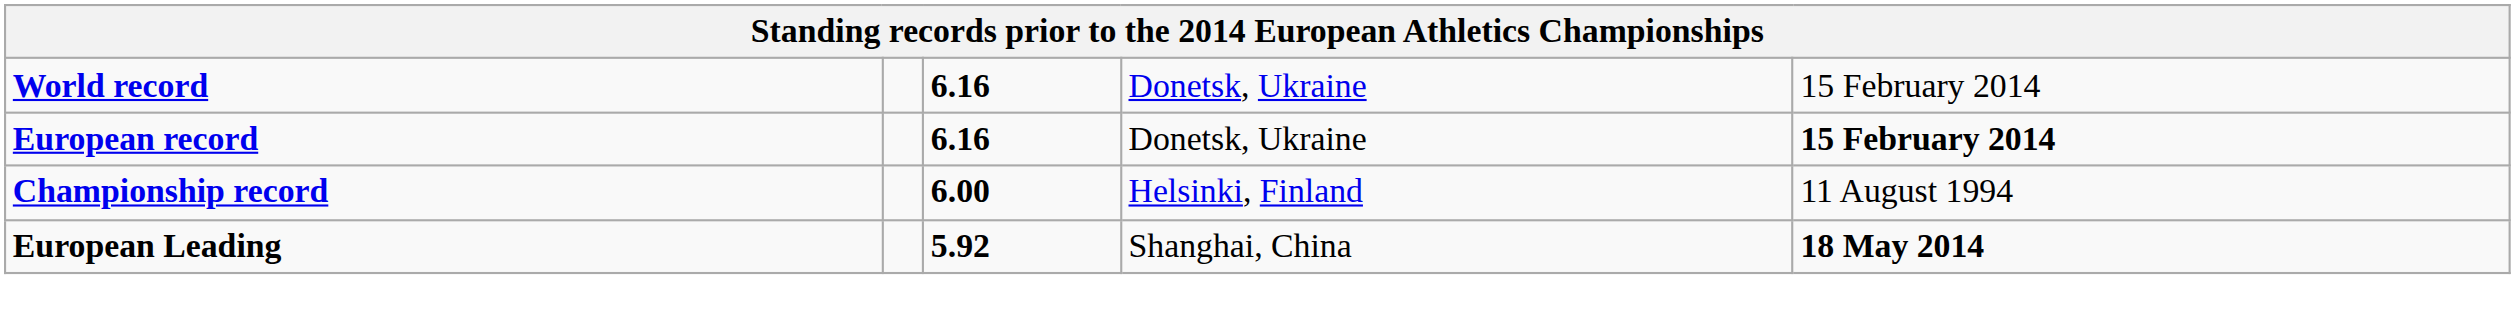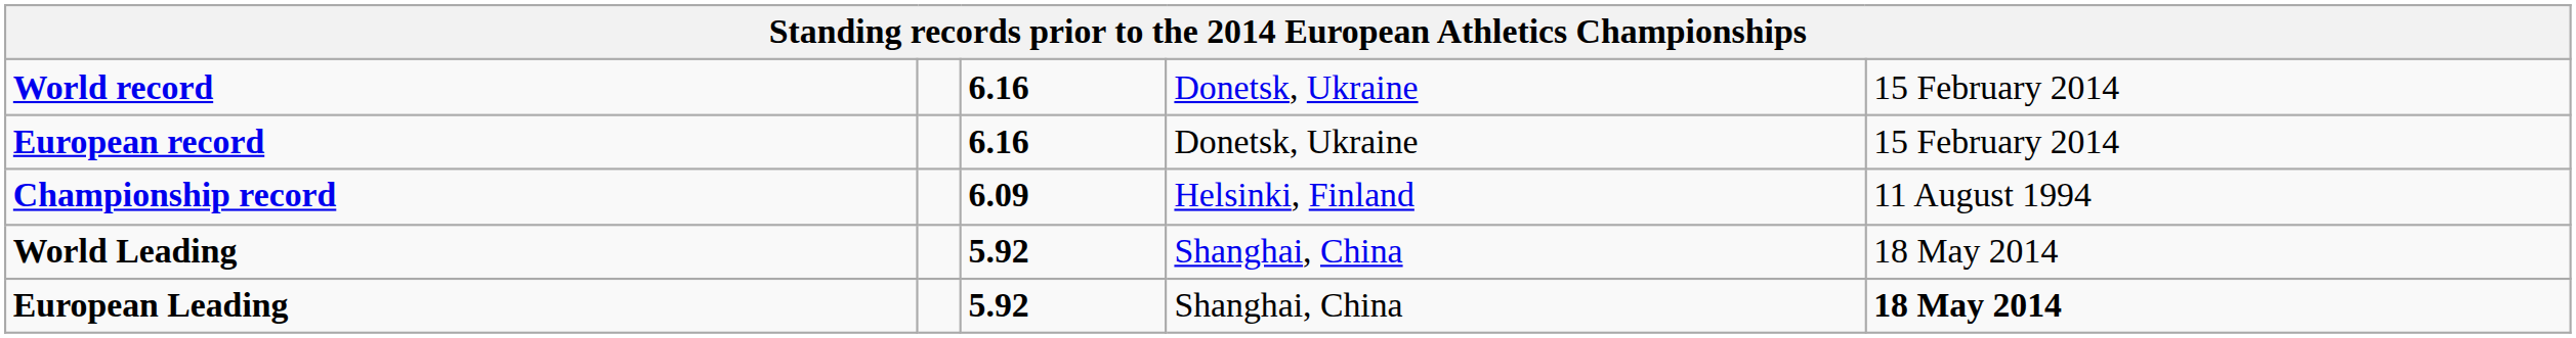 <table class="wikitable" width=75%>
 <tr>
 <th colspan="5">Standing records prior to the 2014 European Athletics Championships</th>
 </tr>
 <tr>
 <td><strong><a href='#'>World record</a></strong></td>
 <td></td>
 <td><strong>6.16</strong></td>
 <td><a href='#'>Donetsk</a>, <a href='#'>Ukraine</a></td>
 <td>15 February 2014</td>
 </tr>
 <tr>
 <td><strong><a href='#'>European record</a></strong></td>
 <td></td>
 <td><strong>6.16</strong></td>
 <td>Donetsk,  Ukraine</td>
-<td><strong>15 February 2014</strong></td>
+<td>15 February 2014</td>
 </tr>
 <tr>
 <td><strong><a href='#'>Championship record</a></strong></td>
 <td></td>
-<td><strong>6.00</strong></td>
+<td><strong>6.09</strong></td>
 <td><a href='#'>Helsinki</a>, <a href='#'>Finland</a></td>
 <td>11 August 1994</td>
+</tr>
+<tr>
+<td><strong>World Leading</strong></td>
+<td></td>
+<td><strong>5.92</strong></td>
+<td><a href='#'>Shanghai</a>, <a href='#'>China</a></td>
+<td>18 May 2014</td>
 </tr>
 <tr>
 <td><strong>European Leading</strong></td>
 <td></td>
 <td><strong>5.92</strong></td>
 <td>Shanghai,  China</td>
 <td><strong>18 May 2014</strong></td>
 </tr>
 </table>
